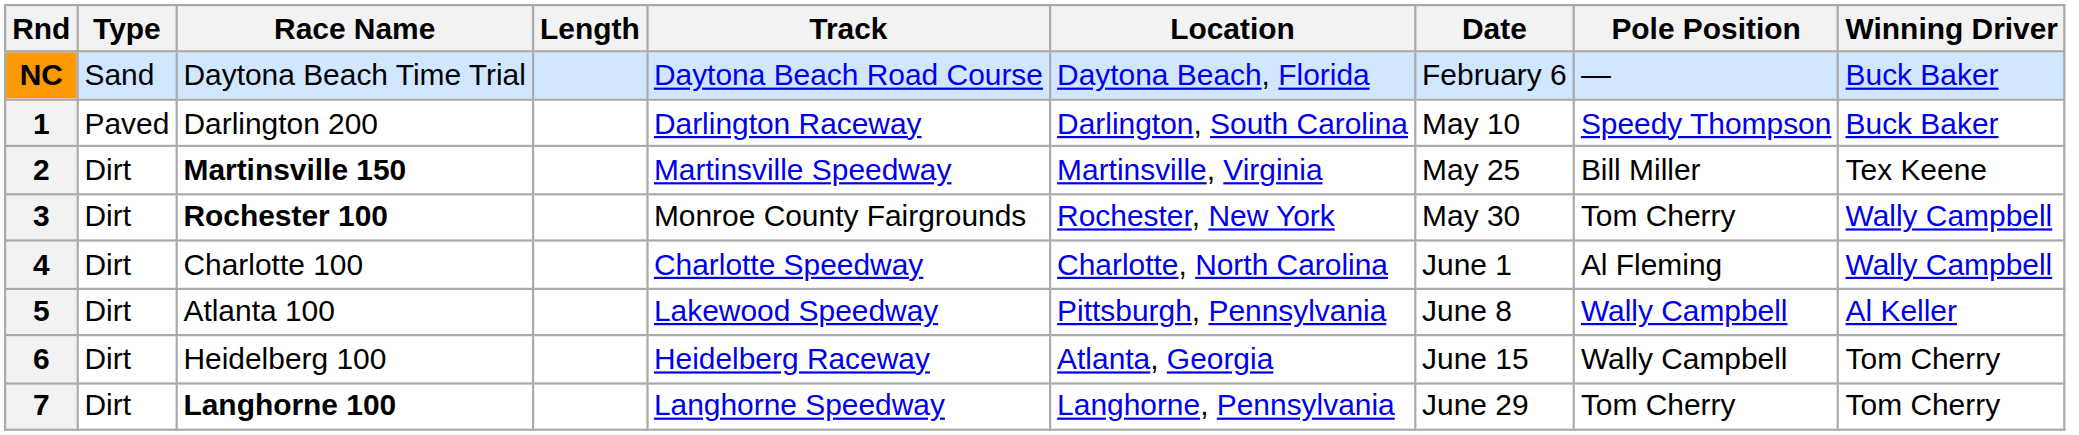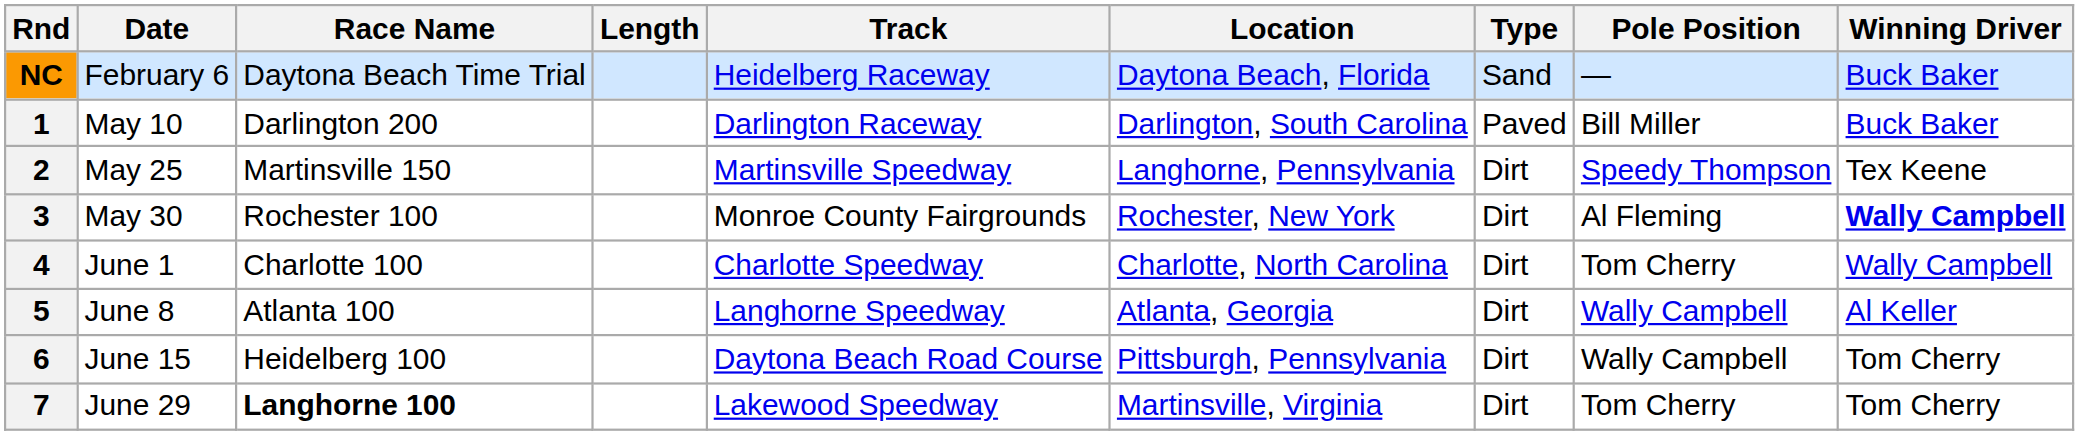 <table class="wikitable" style="font-size:85%;">
 <tr>
 <th>Rnd</th>
-<th>Type</th>
+<th>Date</th>
 <th>Race Name</th>
 <th>Length</th>
 <th>Track</th>
 <th>Location</th>
-<th>Date</th>
+<th>Type</th>
 <th>Pole Position</th>
 <th>Winning Driver</th>
 </tr>
 <tr style="background:#D0E7FF;">
 <th style="background:#fb9902; text-align:center;"><strong>NC</strong></th>
-<td>Sand</td>
+<td>February 6</td>
 <td> Daytona Beach Time Trial</td>
 <td></td>
-<td><a href='#'>Daytona Beach Road Course</a></td>
+<td><a href='#'>Heidelberg Raceway</a></td>
 <td><a href='#'>Daytona Beach</a>, <a href='#'>Florida</a></td>
-<td>February 6</td>
+<td>Sand</td>
 <td>—</td>
 <td> <a href='#'>Buck Baker</a></td>
 </tr>
 <tr style="background:#FFFFFF;">
 <th>1</th>
-<td>Paved</td>
+<td>May 10</td>
 <td> Darlington 200</td>
 <td></td>
 <td><a href='#'>Darlington Raceway</a></td>
 <td><a href='#'>Darlington</a>, <a href='#'>South Carolina</a></td>
-<td>May 10</td>
-<td> <a href='#'>Speedy Thompson</a></td>
+<td>Paved</td>
+<td> Bill Miller</td>
 <td> <a href='#'>Buck Baker</a></td>
 </tr>
 <tr style="background:#FFFFFF;">
 <th>2</th>
-<td>Dirt</td>
-<td><strong> Martinsville 150</strong></td>
+<td>May 25</td>
+<td> Martinsville 150</td>
 <td></td>
 <td><a href='#'>Martinsville Speedway</a></td>
-<td><a href='#'>Martinsville</a>, <a href='#'>Virginia</a></td>
-<td>May 25</td>
-<td> Bill Miller</td>
+<td><a href='#'>Langhorne</a>, <a href='#'>Pennsylvania</a></td>
+<td>Dirt</td>
+<td> <a href='#'>Speedy Thompson</a></td>
 <td> Tex Keene</td>
 </tr>
 <tr style="background:#FFFFFF;">
 <th>3</th>
-<td>Dirt</td>
-<td><strong> Rochester 100</strong></td>
+<td>May 30</td>
+<td> Rochester 100</td>
 <td></td>
 <td>Monroe County Fairgrounds</td>
 <td><a href='#'>Rochester</a>, <a href='#'>New York</a></td>
-<td>May 30</td>
+<td>Dirt</td>
+<td> Al Fleming</td>
+<td><strong> <a href='#'>Wally Campbell</a></strong></td>
+</tr>
+<tr style="background:#FFFFFF;">
+<th>4</th>
+<td>June 1</td>
+<td> Charlotte 100</td>
+<td></td>
+<td><a href='#'>Charlotte Speedway</a></td>
+<td><a href='#'>Charlotte</a>, <a href='#'>North Carolina</a></td>
+<td>Dirt</td>
 <td> Tom Cherry</td>
 <td> <a href='#'>Wally Campbell</a></td>
 </tr>
 <tr style="background:#FFFFFF;">
-<th>4</th>
-<td>Dirt</td>
-<td> Charlotte 100</td>
-<td></td>
-<td><a href='#'>Charlotte Speedway</a></td>
-<td><a href='#'>Charlotte</a>, <a href='#'>North Carolina</a></td>
-<td>June 1</td>
-<td> Al Fleming</td>
-<td> <a href='#'>Wally Campbell</a></td>
-</tr>
-<tr style="background:#FFFFFF;">
 <th>5</th>
-<td>Dirt</td>
+<td>June 8</td>
 <td> Atlanta 100</td>
 <td></td>
-<td><a href='#'>Lakewood Speedway</a></td>
-<td><a href='#'>Pittsburgh</a>, <a href='#'>Pennsylvania</a></td>
-<td>June 8</td>
+<td><a href='#'>Langhorne Speedway</a></td>
+<td><a href='#'>Atlanta</a>, <a href='#'>Georgia</a></td>
+<td>Dirt</td>
 <td> <a href='#'>Wally Campbell</a></td>
 <td> <a href='#'>Al Keller</a></td>
 </tr>
 <tr style="background:#FFFFFF;">
 <th>6</th>
-<td>Dirt</td>
+<td>June 15</td>
 <td> Heidelberg 100</td>
 <td></td>
-<td><a href='#'>Heidelberg Raceway</a></td>
-<td><a href='#'>Atlanta</a>, <a href='#'>Georgia</a></td>
-<td>June 15</td>
+<td><a href='#'>Daytona Beach Road Course</a></td>
+<td><a href='#'>Pittsburgh</a>, <a href='#'>Pennsylvania</a></td>
+<td>Dirt</td>
 <td> Wally Campbell</td>
 <td> Tom Cherry</td>
 </tr>
 <tr style="background:#FFFFFF;">
 <th>7</th>
-<td>Dirt</td>
+<td>June 29</td>
 <td><strong> Langhorne 100</strong></td>
 <td></td>
-<td><a href='#'>Langhorne Speedway</a></td>
-<td><a href='#'>Langhorne</a>, <a href='#'>Pennsylvania</a></td>
-<td>June 29</td>
+<td><a href='#'>Lakewood Speedway</a></td>
+<td><a href='#'>Martinsville</a>, <a href='#'>Virginia</a></td>
+<td>Dirt</td>
 <td> Tom Cherry</td>
 <td> Tom Cherry</td>
 </tr>
 </table>
